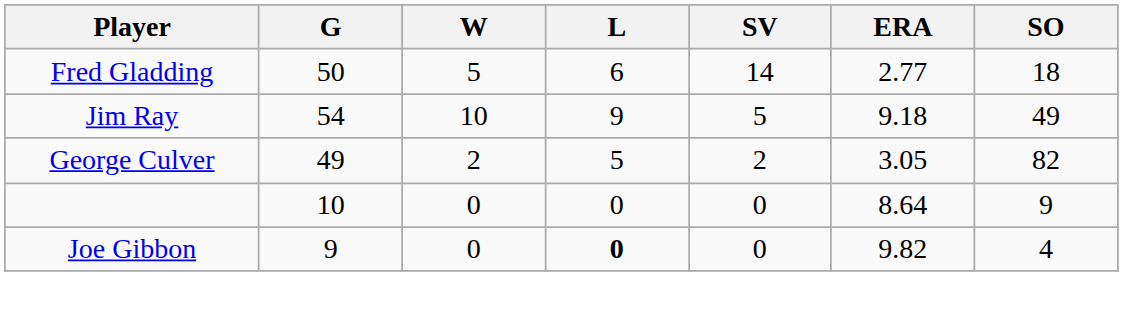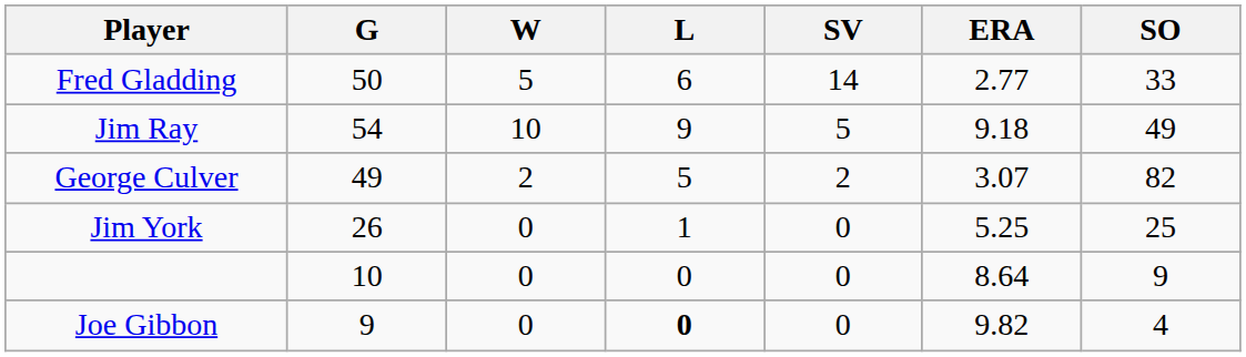 <table class="wikitable sortable">
 <tr>
 <th bgcolor="#DDDDFF" width="16%">Player</th>
 <th bgcolor="#DDDDFF" width="9%">G</th>
 <th bgcolor="#DDDDFF" width="9%">W</th>
 <th bgcolor="#DDDDFF" width="9%">L</th>
 <th bgcolor="#DDDDFF" width="9%">SV</th>
 <th bgcolor="#DDDDFF" width="9%">ERA</th>
 <th bgcolor="#DDDDFF" width="9%">SO</th>
 </tr>
 <tr align="center">
 <td><a href='#'>Fred Gladding</a></td>
 <td>50</td>
 <td>5</td>
 <td>6</td>
 <td>14</td>
 <td>2.77</td>
-<td>18</td>
+<td>33</td>
 </tr>
 <tr align=center>
 <td><a href='#'>Jim Ray</a></td>
 <td>54</td>
 <td>10</td>
 <td>9</td>
 <td>5</td>
 <td>9.18</td>
 <td>49</td>
 </tr>
 <tr align=center>
 <td><a href='#'>George Culver</a></td>
 <td>49</td>
 <td>2</td>
 <td>5</td>
 <td>2</td>
-<td>3.05</td>
+<td>3.07</td>
 <td>82</td>
+</tr>
+<tr align=center>
+<td><a href='#'>Jim York</a></td>
+<td>26</td>
+<td>0</td>
+<td>1</td>
+<td>0</td>
+<td>5.25</td>
+<td>25</td>
 </tr>
 <tr align=center>
 <td></td>
 <td>10</td>
 <td>0</td>
 <td>0</td>
 <td>0</td>
 <td>8.64</td>
 <td>9</td>
 </tr>
 <tr align="center">
 <td><a href='#'>Joe Gibbon</a></td>
 <td>9</td>
 <td>0</td>
 <td><strong>0</strong></td>
 <td>0</td>
 <td>9.82</td>
 <td>4</td>
 </tr>
 </table>
